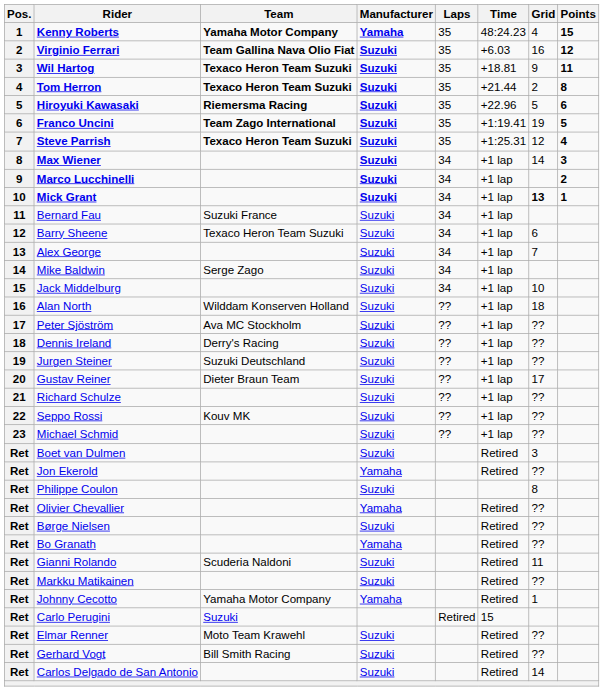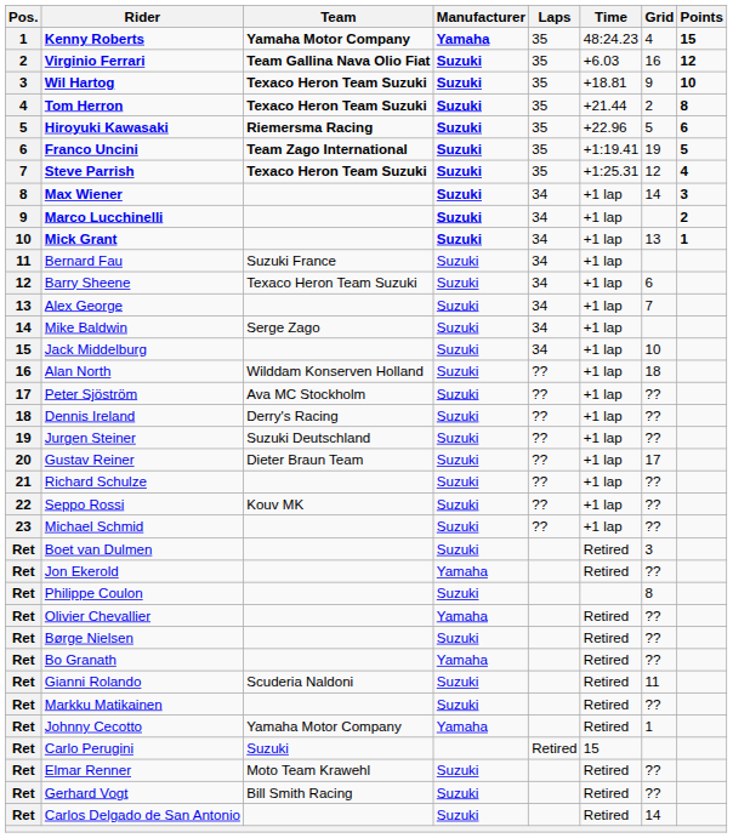 <table class="wikitable" style="font-size: 95%;">
 <tr>
 <th>Pos.</th>
 <th>Rider</th>
 <th>Team</th>
 <th>Manufacturer</th>
 <th>Laps</th>
 <th>Time</th>
 <th>Grid</th>
 <th>Points</th>
 </tr>
 <tr>
 <th>1</th>
 <td> <strong><a href='#'>Kenny Roberts</a></strong></td>
 <td><strong>Yamaha Motor Company</strong></td>
 <td><strong><a href='#'>Yamaha</a></strong></td>
 <td>35</td>
 <td>48:24.23</td>
 <td>4</td>
 <td><strong>15</strong></td>
 </tr>
 <tr>
 <th>2</th>
 <td> <strong><a href='#'>Virginio Ferrari</a></strong></td>
 <td><strong>Team Gallina Nava Olio Fiat</strong></td>
 <td><strong><a href='#'>Suzuki</a></strong></td>
 <td>35</td>
 <td>+6.03</td>
 <td>16</td>
 <td><strong>12</strong></td>
 </tr>
 <tr>
 <th>3</th>
 <td> <strong><a href='#'>Wil Hartog</a></strong></td>
 <td><strong>Texaco Heron Team Suzuki</strong></td>
 <td><strong><a href='#'>Suzuki</a></strong></td>
 <td>35</td>
 <td>+18.81</td>
 <td>9</td>
-<td><strong>11</strong></td>
+<td><strong>10</strong></td>
 </tr>
 <tr>
 <th>4</th>
 <td> <strong><a href='#'>Tom Herron</a></strong></td>
 <td><strong>Texaco Heron Team Suzuki</strong></td>
 <td><strong><a href='#'>Suzuki</a></strong></td>
 <td>35</td>
 <td>+21.44</td>
 <td>2</td>
 <td><strong>8</strong></td>
 </tr>
 <tr>
 <th>5</th>
 <td> <strong><a href='#'>Hiroyuki Kawasaki</a></strong></td>
 <td><strong>Riemersma Racing</strong></td>
 <td><strong><a href='#'>Suzuki</a></strong></td>
 <td>35</td>
 <td>+22.96</td>
 <td>5</td>
 <td><strong>6</strong></td>
 </tr>
 <tr>
 <th>6</th>
 <td> <strong><a href='#'>Franco Uncini</a></strong></td>
 <td><strong>Team Zago International</strong></td>
 <td><strong><a href='#'>Suzuki</a></strong></td>
 <td>35</td>
 <td>+1:19.41</td>
 <td>19</td>
 <td><strong>5</strong></td>
 </tr>
 <tr>
 <th>7</th>
 <td> <strong><a href='#'>Steve Parrish</a></strong></td>
 <td><strong>Texaco Heron Team Suzuki</strong></td>
 <td><strong><a href='#'>Suzuki</a></strong></td>
 <td>35</td>
 <td>+1:25.31</td>
 <td>12</td>
 <td><strong>4</strong></td>
 </tr>
 <tr>
 <th>8</th>
 <td> <strong><a href='#'>Max Wiener</a></strong></td>
 <td></td>
 <td><strong><a href='#'>Suzuki</a></strong></td>
 <td>34</td>
 <td>+1 lap</td>
 <td>14</td>
 <td><strong>3</strong></td>
 </tr>
 <tr>
 <th>9</th>
 <td> <strong><a href='#'>Marco Lucchinelli</a></strong></td>
 <td></td>
 <td><strong><a href='#'>Suzuki</a></strong></td>
 <td>34</td>
 <td>+1 lap</td>
 <td></td>
 <td><strong>2</strong></td>
 </tr>
 <tr>
 <th>10</th>
 <td> <strong><a href='#'>Mick Grant</a></strong></td>
 <td></td>
 <td><strong><a href='#'>Suzuki</a></strong></td>
 <td>34</td>
 <td>+1 lap</td>
-<td><strong>13</strong></td>
+<td>13</td>
 <td><strong>1</strong></td>
 </tr>
 <tr>
 <th>11</th>
 <td> <a href='#'>Bernard Fau</a></td>
 <td>Suzuki France</td>
 <td><a href='#'>Suzuki</a></td>
 <td>34</td>
 <td>+1 lap</td>
 <td></td>
 <td></td>
 </tr>
 <tr>
 <th>12</th>
 <td> <a href='#'>Barry Sheene</a></td>
 <td>Texaco Heron Team Suzuki</td>
 <td><a href='#'>Suzuki</a></td>
 <td>34</td>
 <td>+1 lap</td>
 <td>6</td>
 <td></td>
 </tr>
 <tr>
 <th>13</th>
 <td> <a href='#'>Alex George</a></td>
 <td></td>
 <td><a href='#'>Suzuki</a></td>
 <td>34</td>
 <td>+1 lap</td>
 <td>7</td>
 <td></td>
 </tr>
 <tr>
 <th>14</th>
 <td> <a href='#'>Mike Baldwin</a></td>
 <td>Serge Zago</td>
 <td><a href='#'>Suzuki</a></td>
 <td>34</td>
 <td>+1 lap</td>
 <td></td>
 <td></td>
 </tr>
 <tr>
 <th>15</th>
 <td> <a href='#'>Jack Middelburg</a></td>
 <td></td>
 <td><a href='#'>Suzuki</a></td>
 <td>34</td>
 <td>+1 lap</td>
 <td>10</td>
 <td></td>
 </tr>
 <tr>
 <th>16</th>
 <td> <a href='#'>Alan North</a></td>
 <td>Wilddam Konserven Holland</td>
 <td><a href='#'>Suzuki</a></td>
 <td>??</td>
 <td>+1 lap</td>
 <td>18</td>
 <td></td>
 </tr>
 <tr>
 <th>17</th>
 <td> <a href='#'>Peter Sjöström</a></td>
 <td>Ava MC Stockholm</td>
 <td><a href='#'>Suzuki</a></td>
 <td>??</td>
 <td>+1 lap</td>
 <td>??</td>
 <td></td>
 </tr>
 <tr>
 <th>18</th>
 <td> <a href='#'>Dennis Ireland</a></td>
 <td>Derry's Racing</td>
 <td><a href='#'>Suzuki</a></td>
 <td>??</td>
 <td>+1 lap</td>
 <td>??</td>
 <td></td>
 </tr>
 <tr>
 <th>19</th>
 <td> <a href='#'>Jurgen Steiner</a></td>
 <td>Suzuki Deutschland</td>
 <td><a href='#'>Suzuki</a></td>
 <td>??</td>
 <td>+1 lap</td>
 <td>??</td>
 <td></td>
 </tr>
 <tr>
 <th>20</th>
 <td> <a href='#'>Gustav Reiner</a></td>
 <td>Dieter Braun Team</td>
 <td><a href='#'>Suzuki</a></td>
 <td>??</td>
 <td>+1 lap</td>
 <td>17</td>
 <td></td>
 </tr>
 <tr>
 <th>21</th>
 <td> <a href='#'>Richard Schulze</a></td>
 <td></td>
 <td><a href='#'>Suzuki</a></td>
 <td>??</td>
 <td>+1 lap</td>
 <td>??</td>
 <td></td>
 </tr>
 <tr>
 <th>22</th>
 <td> <a href='#'>Seppo Rossi</a></td>
 <td>Kouv MK</td>
 <td><a href='#'>Suzuki</a></td>
 <td>??</td>
 <td>+1 lap</td>
 <td>??</td>
 <td></td>
 </tr>
 <tr>
 <th>23</th>
 <td> <a href='#'>Michael Schmid</a></td>
 <td></td>
 <td><a href='#'>Suzuki</a></td>
 <td>??</td>
 <td>+1 lap</td>
 <td>??</td>
 <td></td>
 </tr>
 <tr>
 <th>Ret</th>
 <td> <a href='#'>Boet van Dulmen</a></td>
 <td></td>
 <td><a href='#'>Suzuki</a></td>
 <td></td>
 <td>Retired</td>
 <td>3</td>
 <td></td>
 </tr>
 <tr>
 <th>Ret</th>
 <td> <a href='#'>Jon Ekerold</a></td>
 <td></td>
 <td><a href='#'>Yamaha</a></td>
 <td></td>
 <td>Retired</td>
 <td>??</td>
 <td></td>
 </tr>
 <tr>
 <th>Ret</th>
 <td> <a href='#'>Philippe Coulon</a></td>
 <td></td>
 <td><a href='#'>Suzuki</a></td>
 <td></td>
 <td></td>
 <td>8</td>
 <td></td>
 </tr>
 <tr>
 <th>Ret</th>
 <td> <a href='#'>Olivier Chevallier</a></td>
 <td></td>
 <td><a href='#'>Yamaha</a></td>
 <td></td>
 <td>Retired</td>
 <td>??</td>
 <td></td>
 </tr>
 <tr>
 <th>Ret</th>
 <td> <a href='#'>Børge Nielsen</a></td>
 <td></td>
 <td><a href='#'>Suzuki</a></td>
 <td></td>
 <td>Retired</td>
 <td>??</td>
 <td></td>
 </tr>
 <tr>
 <th>Ret</th>
 <td> <a href='#'>Bo Granath</a></td>
 <td></td>
 <td><a href='#'>Yamaha</a></td>
 <td></td>
 <td>Retired</td>
 <td>??</td>
 <td></td>
 </tr>
 <tr>
 <th>Ret</th>
 <td> <a href='#'>Gianni Rolando</a></td>
 <td>Scuderia Naldoni</td>
 <td><a href='#'>Suzuki</a></td>
 <td></td>
 <td>Retired</td>
 <td>11</td>
 <td></td>
 </tr>
 <tr>
 <th>Ret</th>
 <td> <a href='#'>Markku Matikainen</a></td>
 <td></td>
 <td><a href='#'>Suzuki</a></td>
 <td></td>
 <td>Retired</td>
 <td>??</td>
 <td></td>
 </tr>
 <tr>
 <th>Ret</th>
 <td> <a href='#'>Johnny Cecotto</a></td>
 <td>Yamaha Motor Company</td>
 <td><a href='#'>Yamaha</a></td>
 <td></td>
 <td>Retired</td>
 <td>1</td>
 <td></td>
 </tr>
 <tr>
 <th>Ret</th>
 <td> <a href='#'>Carlo Perugini</a></td>
 <td><a href='#'>Suzuki</a></td>
 <td></td>
 <td>Retired</td>
 <td>15</td>
 <td></td>
 </tr>
 <tr>
 <th>Ret</th>
 <td> <a href='#'>Elmar Renner</a></td>
 <td>Moto Team Krawehl</td>
 <td><a href='#'>Suzuki</a></td>
 <td></td>
 <td>Retired</td>
 <td>??</td>
 <td></td>
 </tr>
 <tr>
 <th>Ret</th>
 <td> <a href='#'>Gerhard Vogt</a></td>
 <td>Bill Smith Racing</td>
 <td><a href='#'>Suzuki</a></td>
 <td></td>
 <td>Retired</td>
 <td>??</td>
 <td></td>
 </tr>
 <tr>
 <th>Ret</th>
 <td> <a href='#'>Carlos Delgado de San Antonio</a></td>
 <td></td>
 <td><a href='#'>Suzuki</a></td>
 <td></td>
 <td>Retired</td>
 <td>14</td>
 <td></td>
 </tr>
 <tr>
 <th colspan=8></th>
 </tr>
 </table>
